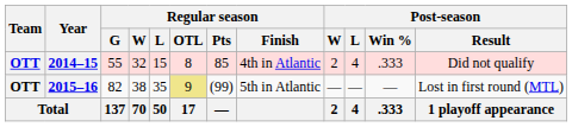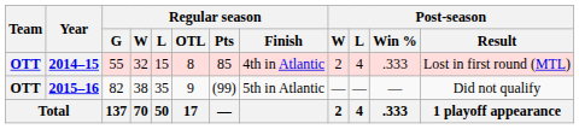 <table class="wikitable" style="font-size:95%; text-align:center;">
 <tr>
 <th rowspan="2">Team</th>
 <th rowspan="2">Year</th>
 <th colspan="6">Regular season</th>
 <th colspan="4">Post-season</th>
 </tr>
 <tr>
 <th>G</th>
 <th>W</th>
 <th>L</th>
 <th>OTL</th>
 <th>Pts</th>
 <th>Finish</th>
 <th>W</th>
 <th>L</th>
 <th>Win %</th>
 <th>Result</th>
 </tr>
 <tr style="background:#fdd;">
 <th><a href='#'>OTT</a></th>
 <th><a href='#'>2014–15</a></th>
 <td>55</td>
 <td>32</td>
 <td>15</td>
 <td>8</td>
 <td>85</td>
 <td>4th in <a href='#'>Atlantic</a></td>
 <td>2</td>
 <td>4</td>
 <td>.333</td>
-<td>Did not qualify</td>
+<td>Lost in first round (<a href='#'>MTL</a>)</td>
 </tr>
 <tr>
 <th>OTT</th>
 <th><a href='#'>2015–16</a></th>
 <td>82</td>
 <td>38</td>
 <td>35</td>
-<td style="background: khaki;">9</td>
+<td>9</td>
 <td>(99)</td>
 <td>5th in Atlantic</td>
 <td>—</td>
 <td>—</td>
 <td>—</td>
-<td>Lost in first round (<a href='#'>MTL</a>)</td>
+<td>Did not qualify</td>
 </tr>
 <tr>
 <th colspan="2">Total</th>
 <th>137</th>
 <th>70</th>
 <th>50</th>
 <th>17</th>
 <th>—</th>
 <th></th>
 <th>2</th>
 <th>4</th>
 <th>.333</th>
 <th>1 playoff appearance</th>
 </tr>
 </table>
